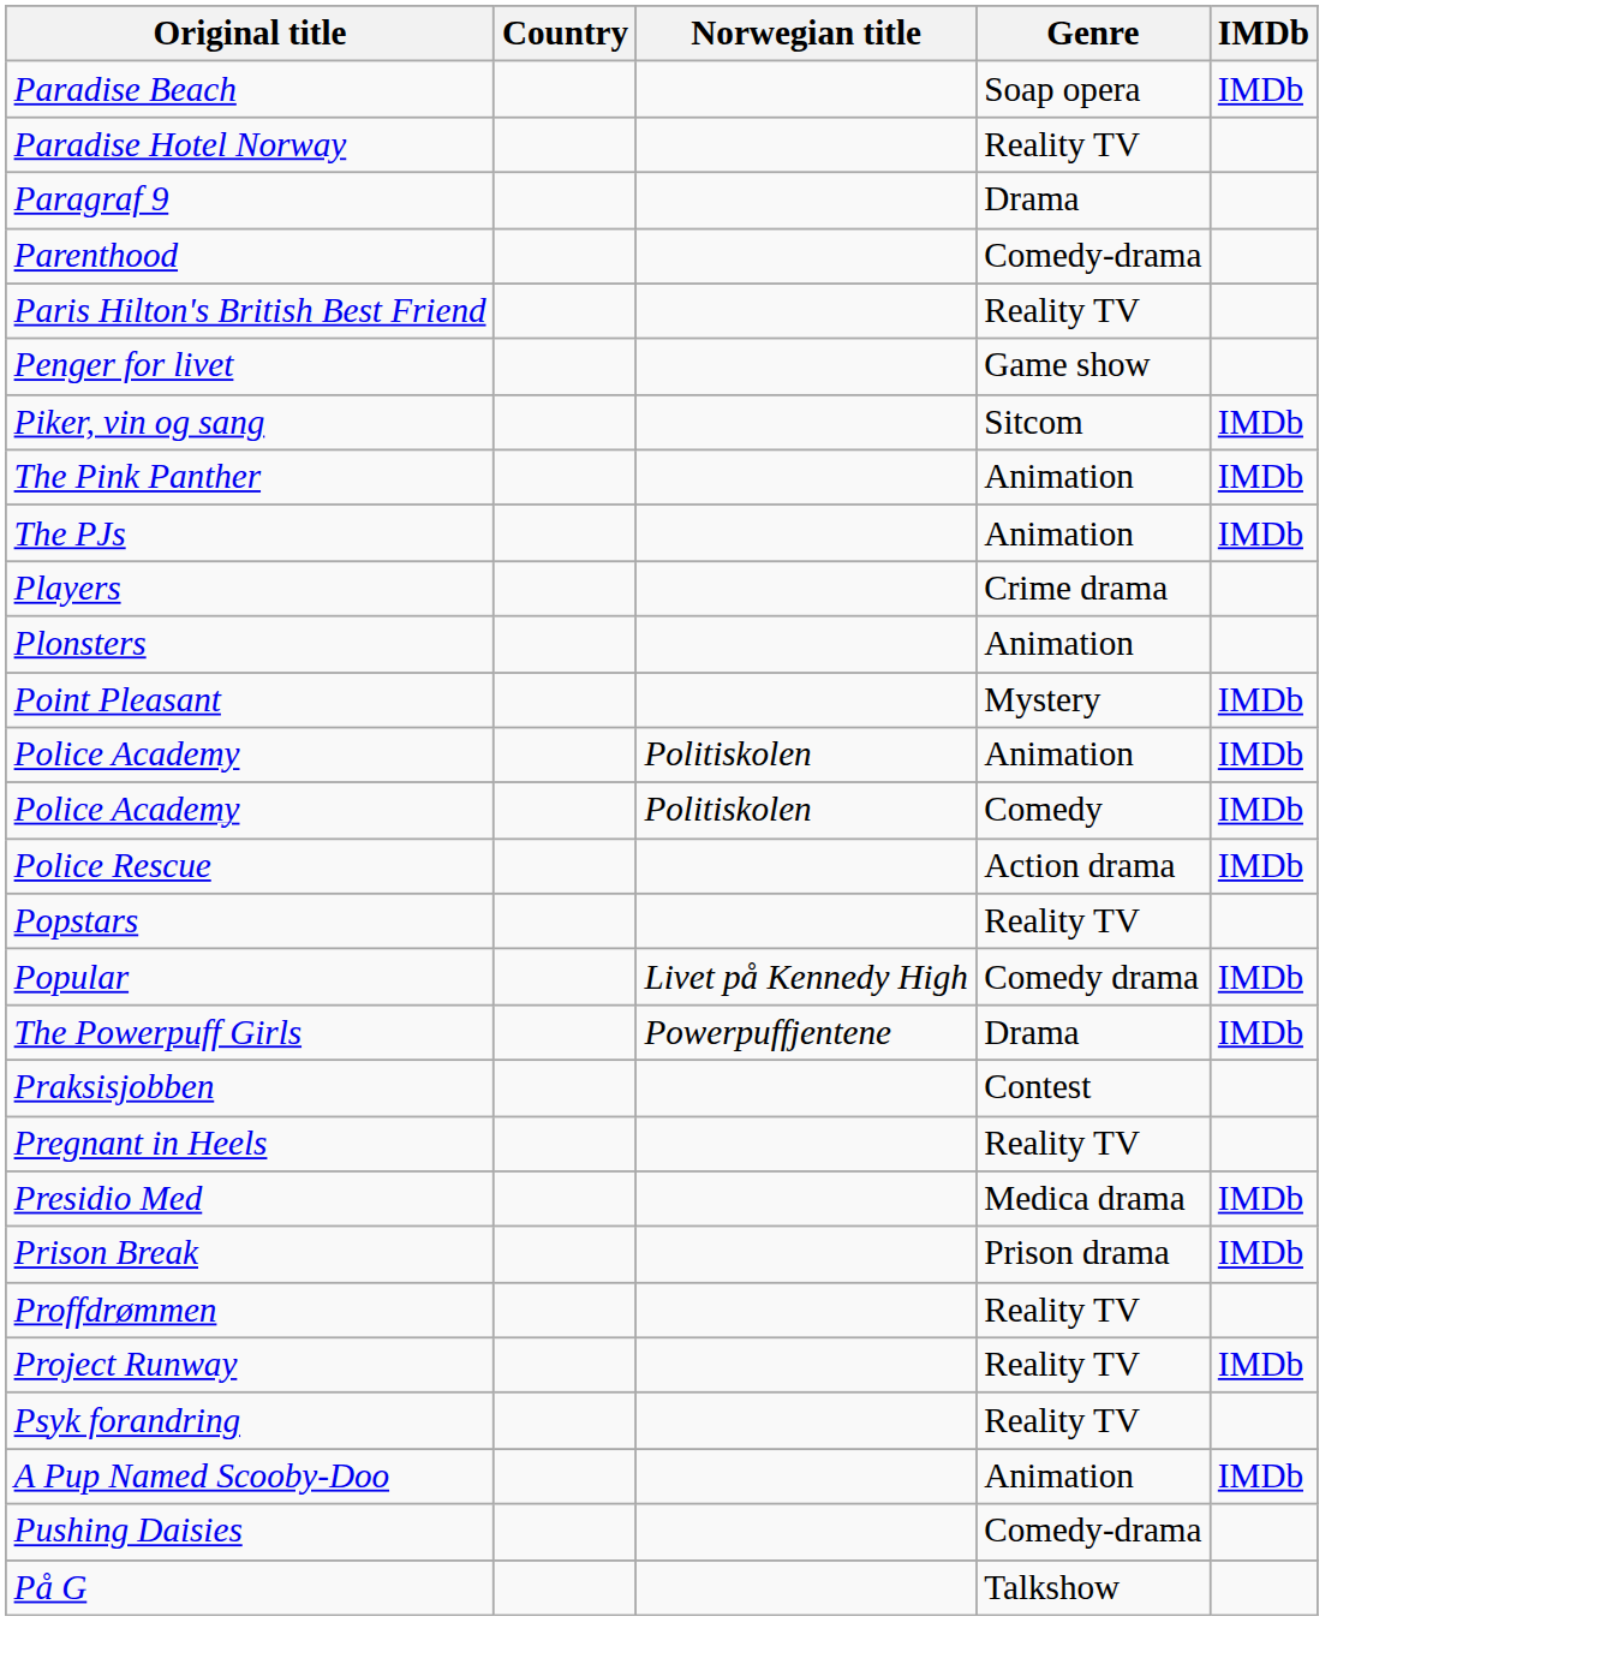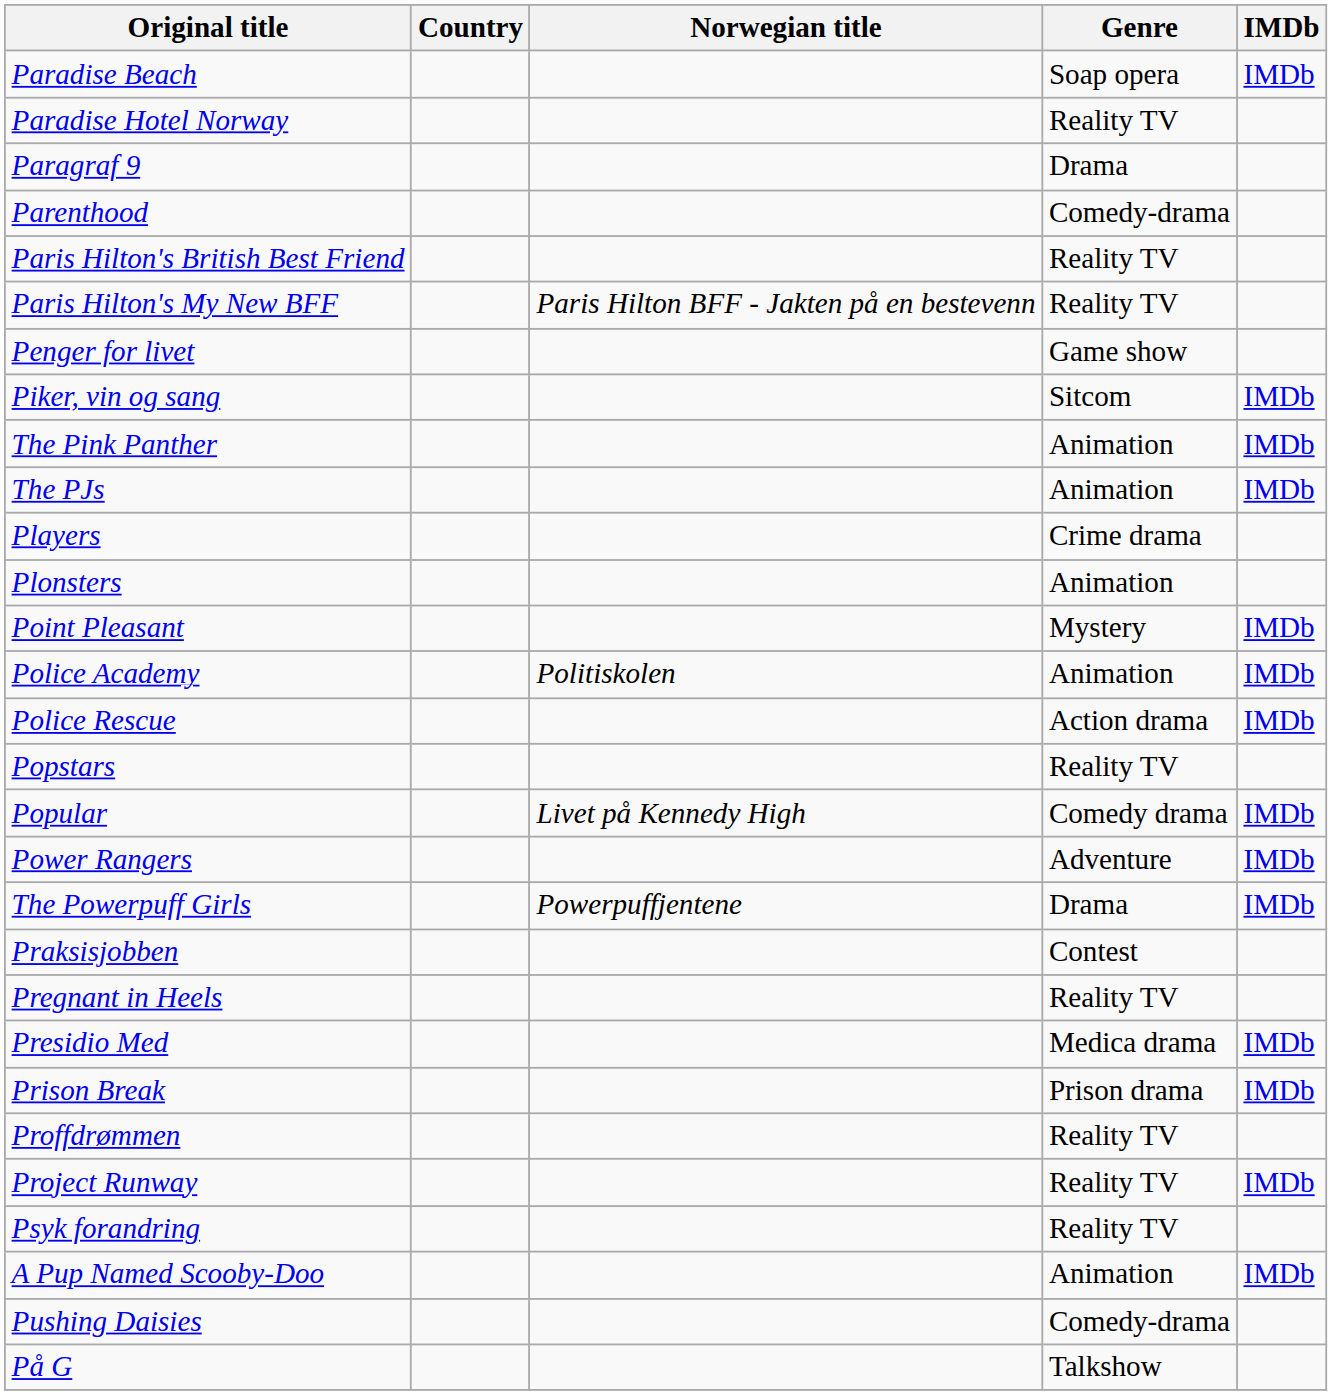 <table class="wikitable">
 <tr>
 <th>Original title</th>
 <th>Country</th>
 <th>Norwegian title</th>
 <th>Genre</th>
 <th>IMDb</th>
 </tr>
 <tr>
 <td><em><a href='#'>Paradise Beach</a></em></td>
 <td></td>
 <td></td>
 <td>Soap opera</td>
 <td><a href='#'>IMDb</a></td>
 </tr>
 <tr>
 <td><em><a href='#'>Paradise Hotel Norway</a></em></td>
 <td></td>
 <td></td>
 <td>Reality TV</td>
 <td></td>
 </tr>
 <tr>
 <td><em><a href='#'>Paragraf 9</a></em></td>
 <td></td>
 <td></td>
 <td>Drama</td>
 <td></td>
 </tr>
 <tr>
 <td><em><a href='#'>Parenthood</a></em></td>
 <td></td>
 <td></td>
 <td>Comedy-drama</td>
 <td></td>
 </tr>
 <tr>
 <td><em><a href='#'>Paris Hilton's British Best Friend</a></em></td>
 <td></td>
 <td></td>
+<td>Reality TV</td>
+<td></td>
+</tr>
+<tr>
+<td><em><a href='#'>Paris Hilton's My New BFF</a></em></td>
+<td></td>
+<td><em>Paris Hilton BFF - Jakten på en bestevenn</em></td>
 <td>Reality TV</td>
 <td></td>
 </tr>
 <tr>
 <td><em><a href='#'>Penger for livet</a></em></td>
 <td></td>
 <td></td>
 <td>Game show</td>
 <td></td>
 </tr>
 <tr>
 <td><em><a href='#'>Piker, vin og sang</a></em></td>
 <td></td>
 <td></td>
 <td>Sitcom</td>
 <td><a href='#'>IMDb</a></td>
 </tr>
 <tr>
 <td><em><a href='#'>The Pink Panther</a></em></td>
 <td></td>
 <td></td>
 <td>Animation</td>
 <td><a href='#'>IMDb</a></td>
 </tr>
 <tr>
 <td><em><a href='#'>The PJs</a></em></td>
 <td></td>
 <td></td>
 <td>Animation</td>
 <td><a href='#'>IMDb</a></td>
 </tr>
 <tr>
 <td><em><a href='#'>Players</a></em></td>
 <td></td>
 <td></td>
 <td>Crime drama</td>
 <td></td>
 </tr>
 <tr>
 <td><em><a href='#'>Plonsters</a></em></td>
 <td></td>
 <td></td>
 <td>Animation</td>
 <td></td>
 </tr>
 <tr>
 <td><em><a href='#'>Point Pleasant</a></em></td>
 <td></td>
 <td></td>
 <td>Mystery</td>
 <td><a href='#'>IMDb</a></td>
 </tr>
 <tr>
 <td><em><a href='#'>Police Academy</a></em></td>
 <td></td>
 <td><em>Politiskolen</em></td>
 <td>Animation</td>
 <td><a href='#'>IMDb</a></td>
 </tr>
 <tr>
-<td><em><a href='#'>Police Academy</a></em></td>
-<td></td>
-<td><em>Politiskolen</em></td>
-<td>Comedy</td>
-<td><a href='#'>IMDb</a></td>
-</tr>
-<tr>
 <td><em><a href='#'>Police Rescue</a></em></td>
 <td></td>
 <td></td>
 <td>Action drama</td>
 <td><a href='#'>IMDb</a></td>
 </tr>
 <tr>
 <td><em><a href='#'>Popstars</a></em></td>
 <td></td>
 <td></td>
 <td>Reality TV</td>
 <td></td>
 </tr>
 <tr>
 <td><em><a href='#'>Popular</a></em></td>
 <td></td>
 <td><em>Livet på Kennedy High</em></td>
 <td>Comedy drama</td>
+<td><a href='#'>IMDb</a></td>
+</tr>
+<tr>
+<td><em><a href='#'>Power Rangers</a></em></td>
+<td></td>
+<td></td>
+<td>Adventure</td>
 <td><a href='#'>IMDb</a></td>
 </tr>
 <tr>
 <td><em><a href='#'>The Powerpuff Girls</a></em> </td>
 <td></td>
 <td><em>Powerpuffjentene</em></td>
 <td>Drama</td>
 <td><a href='#'>IMDb</a></td>
 </tr>
 <tr>
 <td><em><a href='#'>Praksisjobben</a></em></td>
 <td></td>
 <td></td>
 <td>Contest</td>
 <td></td>
 </tr>
 <tr>
 <td><em><a href='#'>Pregnant in Heels</a></em></td>
 <td></td>
 <td></td>
 <td>Reality TV</td>
 <td></td>
 </tr>
 <tr>
 <td><em><a href='#'>Presidio Med</a></em></td>
 <td></td>
 <td></td>
 <td>Medica drama</td>
 <td><a href='#'>IMDb</a></td>
 </tr>
 <tr>
 <td><em><a href='#'>Prison Break</a></em></td>
 <td></td>
 <td></td>
 <td>Prison drama</td>
 <td><a href='#'>IMDb</a></td>
 </tr>
 <tr>
 <td><em><a href='#'>Proffdrømmen</a></em></td>
 <td></td>
 <td></td>
 <td>Reality TV</td>
 <td></td>
 </tr>
 <tr>
 <td><em><a href='#'>Project Runway</a></em></td>
 <td></td>
 <td></td>
 <td>Reality TV</td>
 <td><a href='#'>IMDb</a></td>
 </tr>
 <tr>
 <td><em><a href='#'>Psyk forandring</a></em></td>
 <td></td>
 <td></td>
 <td>Reality TV</td>
 <td></td>
 </tr>
 <tr>
 <td><em><a href='#'>A Pup Named Scooby-Doo</a></em></td>
 <td></td>
 <td></td>
 <td>Animation</td>
 <td><a href='#'>IMDb</a></td>
 </tr>
 <tr>
 <td><em><a href='#'>Pushing Daisies</a></em></td>
 <td></td>
 <td></td>
 <td>Comedy-drama</td>
 <td></td>
 </tr>
 <tr>
 <td><em><a href='#'>På G</a></em></td>
 <td></td>
 <td></td>
 <td>Talkshow</td>
 <td></td>
 </tr>
 </table>
